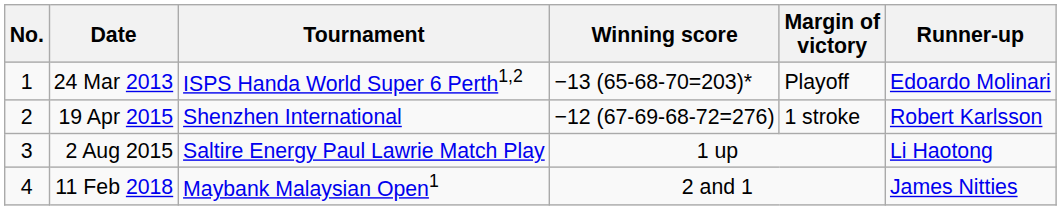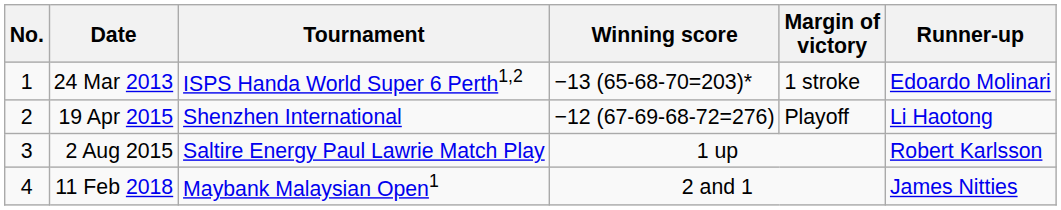 <table class="wikitable" style="font-size:95%;">
 <tr>
 <th>No.</th>
 <th>Date</th>
 <th>Tournament</th>
 <th>Winning score</th>
 <th>Margin of<br>victory</th>
 <th>Runner-up</th>
 </tr>
 <tr>
 <td align=center>1</td>
 <td align=right>24 Mar <a href='#'>2013</a></td>
 <td><a href='#'>ISPS Handa World Super 6 Perth</a><sup>1,2</sup></td>
 <td>−13 (65-68-70=203)*</td>
-<td>Playoff</td>
+<td>1 stroke</td>
 <td> <a href='#'>Edoardo Molinari</a></td>
 </tr>
 <tr>
 <td align=center>2</td>
 <td align=right>19 Apr <a href='#'>2015</a></td>
 <td><a href='#'>Shenzhen International</a></td>
 <td>−12 (67-69-68-72=276)</td>
-<td>1 stroke</td>
-<td> <a href='#'>Robert Karlsson</a></td>
+<td>Playoff</td>
+<td> <a href='#'>Li Haotong</a></td>
 </tr>
 <tr>
 <td align=center>3</td>
 <td align=right>2 Aug 2015</td>
 <td><a href='#'>Saltire Energy Paul Lawrie Match Play</a></td>
 <td colspan=2 align=center>1 up</td>
-<td> <a href='#'>Li Haotong</a></td>
+<td> <a href='#'>Robert Karlsson</a></td>
 </tr>
 <tr>
 <td align=center>4</td>
 <td align=right>11 Feb <a href='#'>2018</a></td>
 <td><a href='#'>Maybank Malaysian Open</a><sup>1</sup></td>
 <td align=center colspan=2>2 and 1</td>
 <td> <a href='#'>James Nitties</a></td>
 </tr>
 </table>
